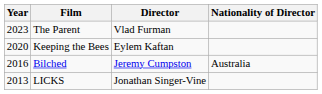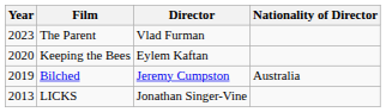 <table class="wikitable">
 <tr>
 <th>Year</th>
 <th>Film</th>
 <th>Director</th>
 <th>Nationality of Director</th>
 </tr>
 <tr>
 <td>2023</td>
 <td>The Parent</td>
 <td>Vlad Furman</td>
 <td></td>
 </tr>
 <tr>
 <td>2020</td>
 <td>Keeping the Bees</td>
 <td>Eylem Kaftan</td>
 <td></td>
 </tr>
 <tr>
-<td>2016</td>
+<td>2019</td>
 <td><a href='#'>Bilched</a></td>
 <td><a href='#'>Jeremy Cumpston</a></td>
 <td> Australia</td>
 </tr>
 <tr>
 <td>2013</td>
 <td>LICKS</td>
 <td>Jonathan Singer-Vine</td>
 <td></td>
 </tr>
 </table>
